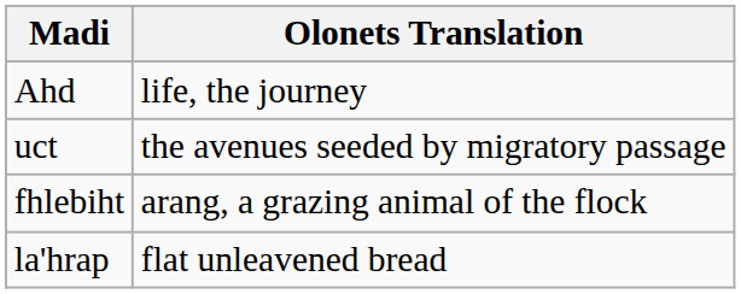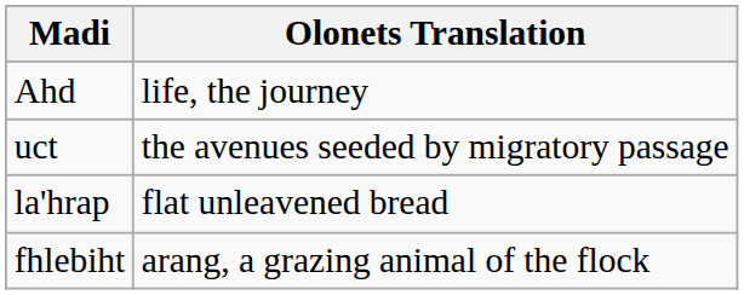 <table class="wikitable">
 <tr>
 <th>Madi</th>
 <th>Olonets Translation</th>
 </tr>
 <tr>
 <td>Ahd</td>
 <td>life, the journey</td>
 </tr>
 <tr>
 <td>uct</td>
 <td>the avenues seeded by migratory passage</td>
 </tr>
 <tr>
+<td>la'hrap</td>
+<td>flat unleavened bread</td>
+</tr>
+<tr>
 <td>fhlebiht</td>
 <td>arang, a grazing animal of the flock</td>
 </tr>
-<tr>
-<td>la'hrap</td>
-<td>flat unleavened bread</td>
-</tr>
 </table>
